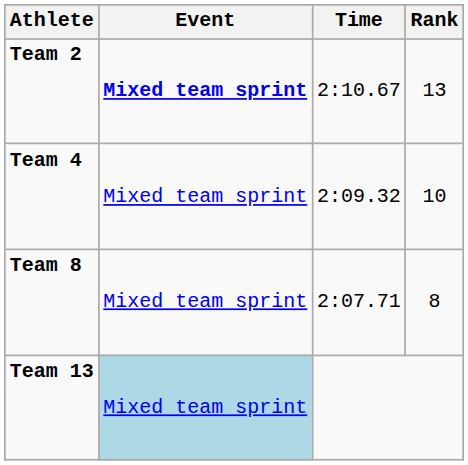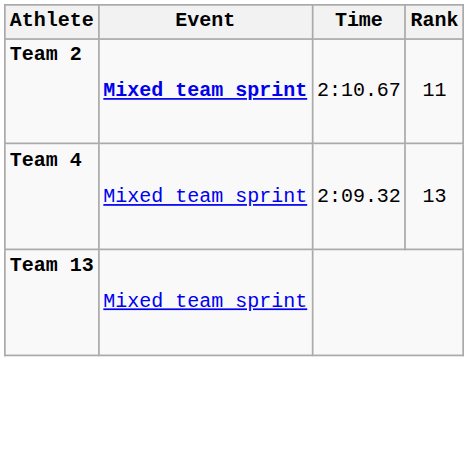 <table class="wikitable" style="font-size:90%">
 <tr>
 <th>Athlete</th>
 <th>Event</th>
 <th>Time</th>
 <th>Rank</th>
 </tr>
 <tr align=center>
 <td align=left><strong>Team 2</strong><br><small><br><br><br></small></td>
 <td align=left><strong><a href='#'>Mixed team sprint</a></strong></td>
 <td>2:10.67</td>
-<td>13</td>
+<td>11</td>
 </tr>
 <tr align=center>
 <td align=left><strong>Team 4</strong><br><small><br><br><br></small></td>
 <td align=left><a href='#'>Mixed team sprint</a></td>
 <td>2:09.32</td>
-<td>10</td>
-</tr>
-<tr align=center>
-<td align=left><strong>Team 8</strong><br><small><br><br><br></small></td>
-<td align=left><a href='#'>Mixed team sprint</a></td>
-<td>2:07.71</td>
-<td>8</td>
+<td>13</td>
 </tr>
 <tr align=center>
 <td align=left><strong>Team 13</strong><br><small><br><br><br></small></td>
-<td align=left style="background: lightblue;"><a href='#'>Mixed team sprint</a></td>
+<td align=left><a href='#'>Mixed team sprint</a></td>
 <td colspan=2></td>
 </tr>
 </table>
